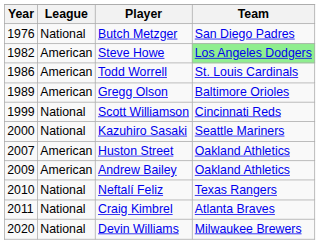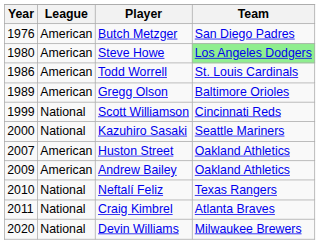 <table class="wikitable">
 <tr>
 </tr>
 <tr>
 <th>Year</th>
 <th>League</th>
 <th>Player</th>
 <th>Team</th>
 </tr>
 <tr>
 <td>1976</td>
-<td>National</td>
+<td>American</td>
 <td><a href='#'>Butch Metzger</a></td>
 <td><a href='#'>San Diego Padres</a></td>
 </tr>
 <tr>
-<td>1982</td>
+<td>1980</td>
 <td>American</td>
 <td><a href='#'>Steve Howe</a></td>
 <td style="background: lightgreen;"><a href='#'>Los Angeles Dodgers</a></td>
 </tr>
 <tr>
 <td>1986</td>
 <td>American</td>
 <td><a href='#'>Todd Worrell</a></td>
 <td><a href='#'>St. Louis Cardinals</a></td>
 </tr>
 <tr>
 <td>1989</td>
 <td>American</td>
 <td><a href='#'>Gregg Olson</a></td>
 <td><a href='#'>Baltimore Orioles</a></td>
 </tr>
 <tr>
 <td>1999</td>
 <td>National</td>
 <td><a href='#'>Scott Williamson</a></td>
 <td><a href='#'>Cincinnati Reds</a></td>
 </tr>
 <tr>
 <td>2000</td>
 <td>National</td>
 <td><a href='#'>Kazuhiro Sasaki</a></td>
 <td><a href='#'>Seattle Mariners</a></td>
 </tr>
 <tr>
 <td>2007</td>
 <td>American</td>
 <td><a href='#'>Huston Street</a></td>
 <td><a href='#'>Oakland Athletics</a></td>
 </tr>
 <tr>
 <td>2009</td>
 <td>American</td>
 <td><a href='#'>Andrew Bailey</a></td>
 <td><a href='#'>Oakland Athletics</a></td>
 </tr>
 <tr>
 <td>2010</td>
 <td>National</td>
 <td><a href='#'>Neftalí Feliz</a></td>
 <td><a href='#'>Texas Rangers</a></td>
 </tr>
 <tr>
 <td>2011</td>
 <td>National</td>
 <td><a href='#'>Craig Kimbrel</a></td>
 <td><a href='#'>Atlanta Braves</a></td>
 </tr>
 <tr>
 <td>2020</td>
 <td>National</td>
 <td><a href='#'>Devin Williams</a></td>
 <td><a href='#'>Milwaukee Brewers</a></td>
 </tr>
 </table>
